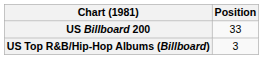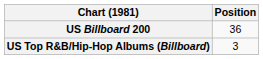 <table class="wikitable sortable plainrowheaders" style="text-align:center">
 <tr>
 <th scope="col">Chart (1981)</th>
 <th scope="col">Position</th>
 </tr>
 <tr>
 <th scope="row">US <em>Billboard</em> 200</th>
-<td>33</td>
+<td>36</td>
 </tr>
 <tr>
 <th scope="row">US Top R&B/Hip-Hop Albums (<em>Billboard</em>)</th>
 <td>3</td>
 </tr>
 </table>
